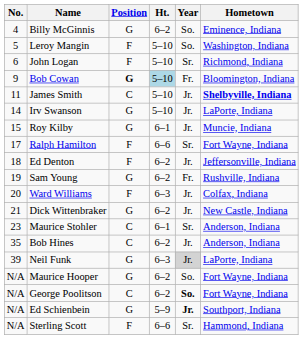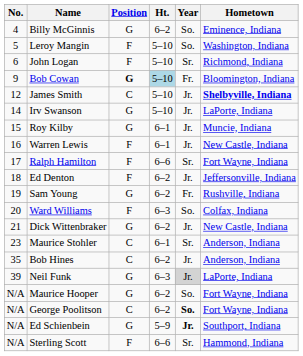 <table class="wikitable" style="text-align:center">
 <tr>
 <th>No.</th>
 <th>Name</th>
 <th><a href='#'>Position</a></th>
 <th>Ht.</th>
 <th>Year</th>
 <th>Hometown</th>
 </tr>
 <tr>
 <td>4</td>
 <td style="text-align:left">Billy McGinnis</td>
 <td>G</td>
 <td>6–2</td>
 <td>So.</td>
 <td style="text-align:left"><a href='#'>Eminence, Indiana</a></td>
 </tr>
 <tr>
 <td>5</td>
 <td style="text-align:left">Leroy Mangin</td>
 <td>F</td>
 <td>5–10</td>
 <td>So.</td>
 <td style="text-align:left"><a href='#'>Washington, Indiana</a></td>
 </tr>
 <tr>
 <td>6</td>
 <td style="text-align:left">John Logan</td>
 <td>F</td>
 <td>5–10</td>
 <td>Sr.</td>
 <td style="text-align:left"><a href='#'>Richmond, Indiana</a></td>
 </tr>
 <tr>
 <td>9</td>
 <td style="text-align:left"><a href='#'>Bob Cowan</a></td>
 <td><strong>G</strong></td>
 <td style="background: lightblue;">5–10</td>
 <td>Fr.</td>
 <td style="text-align:left"><a href='#'>Bloomington, Indiana</a></td>
 </tr>
 <tr>
-<td>11</td>
+<td>12</td>
 <td style="text-align:left">James Smith</td>
 <td>C</td>
 <td>5–10</td>
 <td>Jr.</td>
 <td style="text-align:left"><strong><a href='#'>Shelbyville, Indiana</a></strong></td>
 </tr>
 <tr>
 <td>14</td>
 <td style="text-align:left">Irv Swanson</td>
 <td>G</td>
 <td>5–10</td>
 <td>Jr.</td>
 <td style="text-align:left"><a href='#'>LaPorte, Indiana</a></td>
 </tr>
 <tr>
 <td>15</td>
 <td style="text-align:left">Roy Kilby</td>
 <td>G</td>
 <td>6–1</td>
 <td>Jr.</td>
 <td style="text-align:left"><a href='#'>Muncie, Indiana</a></td>
+</tr>
+<tr>
+<td>16</td>
+<td style="text-align:left">Warren Lewis</td>
+<td>F</td>
+<td>6–1</td>
+<td>Jr.</td>
+<td style="text-align:left"><a href='#'>New Castle, Indiana</a></td>
 </tr>
 <tr>
 <td>17</td>
 <td style="text-align:left"><a href='#'>Ralph Hamilton</a></td>
 <td>F</td>
 <td>6–6</td>
 <td>Sr.</td>
 <td style="text-align:left"><a href='#'>Fort Wayne, Indiana</a></td>
 </tr>
 <tr>
 <td>18</td>
 <td style="text-align:left">Ed Denton</td>
 <td>F</td>
 <td>6–2</td>
 <td>Jr.</td>
 <td style="text-align:left"><a href='#'>Jeffersonville, Indiana</a></td>
 </tr>
 <tr>
 <td>19</td>
 <td style="text-align:left">Sam Young</td>
 <td>G</td>
 <td>6–2</td>
 <td>Fr.</td>
 <td style="text-align:left"><a href='#'>Rushville, Indiana</a></td>
 </tr>
 <tr>
 <td>20</td>
 <td style="text-align:left"><a href='#'>Ward Williams</a></td>
 <td>F</td>
 <td>6–3</td>
-<td>Jr.</td>
+<td>So.</td>
 <td style="text-align:left"><a href='#'>Colfax, Indiana</a></td>
 </tr>
 <tr>
 <td>21</td>
 <td style="text-align:left">Dick Wittenbraker</td>
 <td>G</td>
 <td>6–2</td>
 <td>Jr.</td>
 <td style="text-align:left"><a href='#'>New Castle, Indiana</a></td>
 </tr>
 <tr>
 <td>23</td>
 <td style="text-align:left">Maurice Stohler</td>
 <td>C</td>
 <td>6–1</td>
 <td>Sr.</td>
 <td style="text-align:left"><a href='#'>Anderson, Indiana</a></td>
 </tr>
 <tr>
 <td>35</td>
 <td style="text-align:left">Bob Hines</td>
 <td>C</td>
 <td>6–2</td>
 <td>Jr.</td>
 <td style="text-align:left"><a href='#'>Anderson, Indiana</a></td>
 </tr>
 <tr>
 <td>39</td>
 <td style="text-align:left">Neil Funk</td>
 <td>G</td>
 <td>6–3</td>
 <td style="background: lightgrey;">Jr.</td>
 <td style="text-align:left"><a href='#'>LaPorte, Indiana</a></td>
 </tr>
 <tr>
 <td>N/A</td>
 <td style="text-align:left">Maurice Hooper</td>
 <td>G</td>
 <td>6–2</td>
 <td>So.</td>
 <td style="text-align:left"><a href='#'>Fort Wayne, Indiana</a></td>
 </tr>
 <tr>
 <td>N/A</td>
 <td style="text-align:left">George Poolitson</td>
 <td>C</td>
 <td>6–2</td>
 <td><strong>So.</strong></td>
 <td style="text-align:left"><a href='#'>Fort Wayne, Indiana</a></td>
 </tr>
 <tr>
 <td>N/A</td>
 <td style="text-align:left">Ed Schienbein</td>
 <td>G</td>
 <td>5–9</td>
 <td><strong>Jr.</strong></td>
 <td style="text-align:left"><a href='#'>Southport, Indiana</a></td>
 </tr>
 <tr>
 <td>N/A</td>
 <td style="text-align:left">Sterling Scott</td>
 <td>F</td>
 <td>6–6</td>
 <td>Sr.</td>
 <td style="text-align:left"><a href='#'>Hammond, Indiana</a></td>
 </tr>
 </table>
